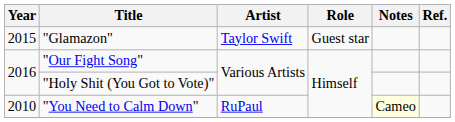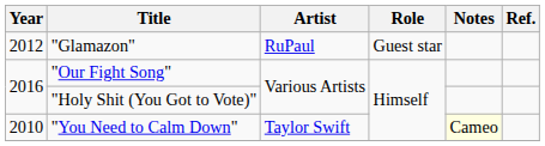 <table class="wikitable sortable">
 <tr>
 <th>Year</th>
 <th>Title</th>
 <th>Artist</th>
 <th>Role</th>
 <th>Notes</th>
 <th class="unsortable">Ref.</th>
 </tr>
 <tr>
-<td>2015</td>
+<td>2012</td>
 <td>"Glamazon"</td>
-<td><a href='#'>Taylor Swift</a></td>
+<td><a href='#'>RuPaul</a></td>
 <td>Guest star</td>
 <td></td>
 </tr>
 <tr>
 <td rowspan="2">2016</td>
 <td>"<a href='#'>Our Fight Song</a>"</td>
 <td rowspan="2">Various Artists</td>
 <td rowspan="3">Himself</td>
 <td></td>
 <td style="text-align:center;"></td>
 </tr>
 <tr>
 <td>"Holy Shit (You Got to Vote)"</td>
 <td></td>
 <td style="text-align:center;"></td>
 </tr>
 <tr>
 <td>2010</td>
 <td>"<a href='#'>You Need to Calm Down</a>"</td>
-<td><a href='#'>RuPaul</a></td>
+<td><a href='#'>Taylor Swift</a></td>
 <td style="background: lightyellow;">Cameo</td>
 <td style="text-align:center;"></td>
 </tr>
 <tr>
 </tr>
 </table>
